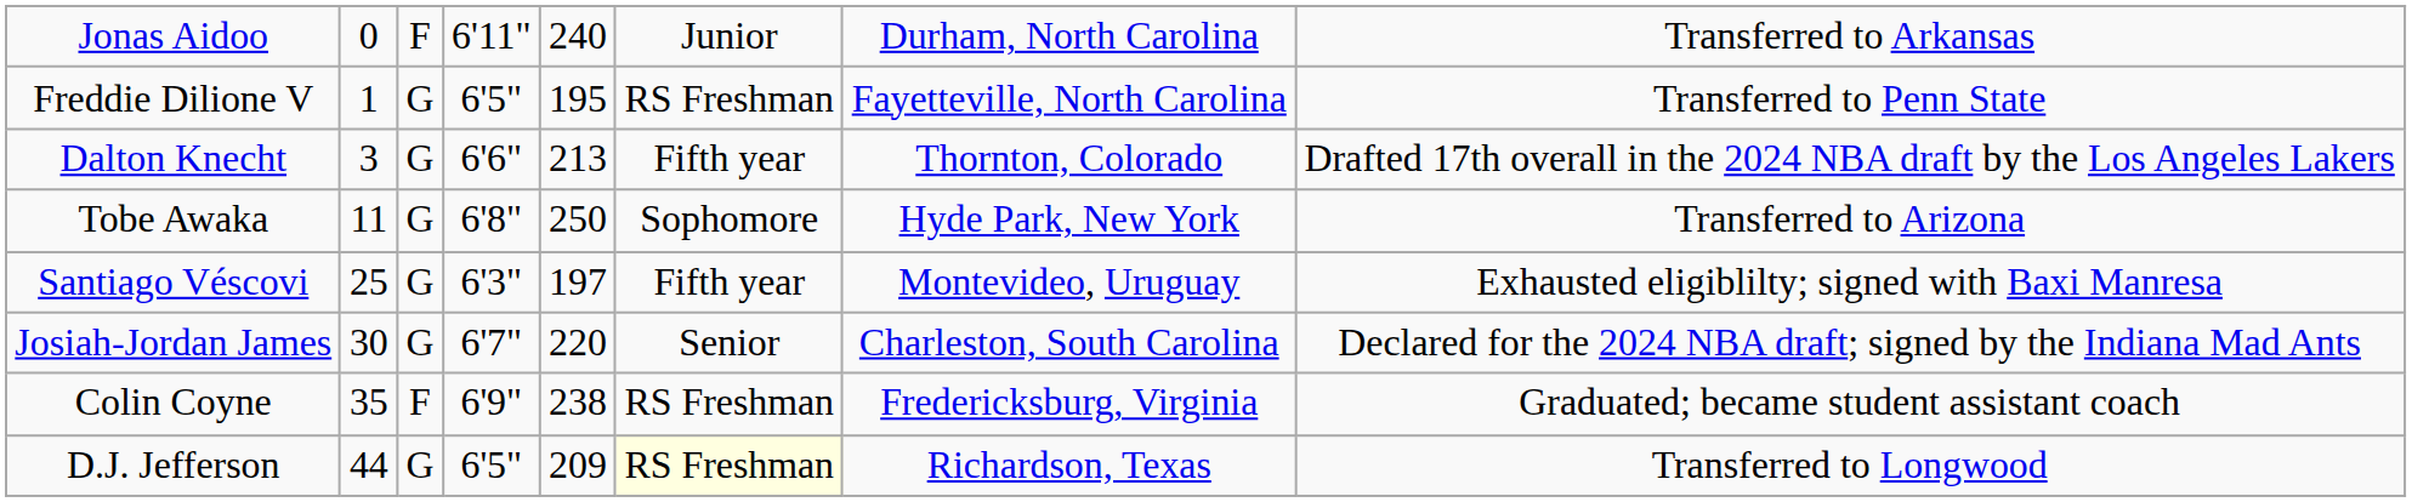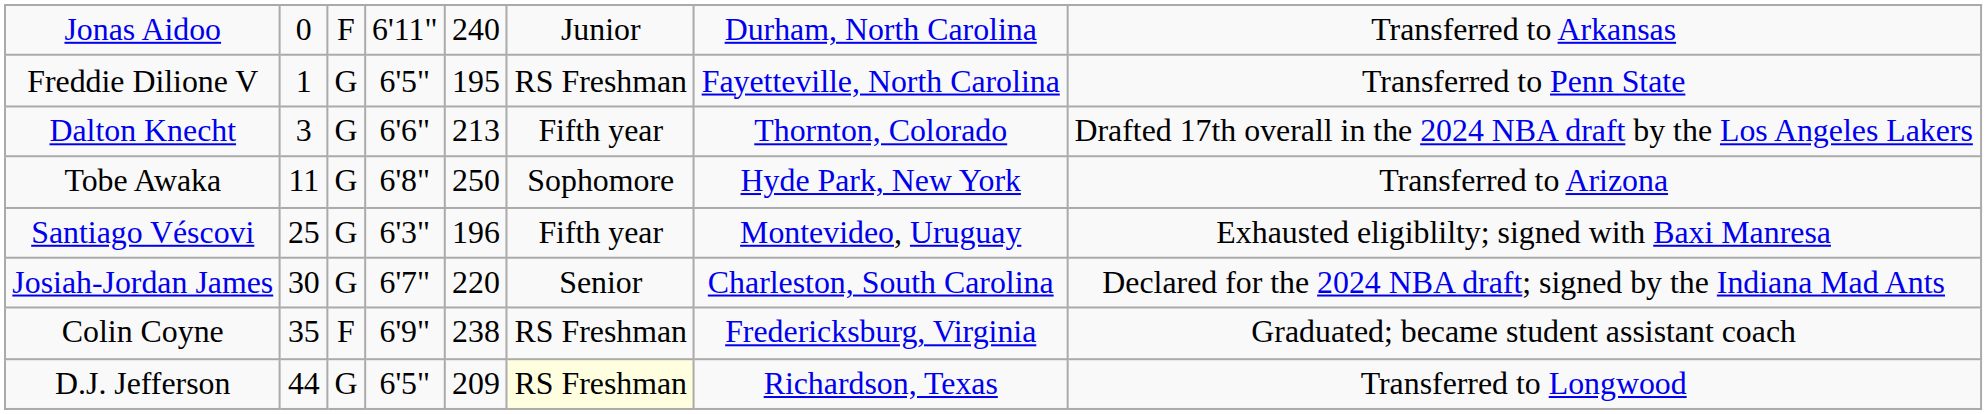 <table class="wikitable sortable" style="text-align:center">
 <tr align=center>
 </tr>
 <tr>
 <td><a href='#'>Jonas Aidoo</a></td>
 <td>0</td>
 <td>F</td>
 <td>6'11"</td>
 <td>240</td>
 <td>Junior</td>
 <td><a href='#'>Durham, North Carolina</a></td>
 <td>Transferred to <a href='#'>Arkansas</a></td>
 </tr>
 <tr>
 <td>Freddie Dilione V</td>
 <td>1</td>
 <td>G</td>
 <td>6'5"</td>
 <td>195</td>
 <td>RS Freshman</td>
 <td><a href='#'>Fayetteville, North Carolina</a></td>
 <td>Transferred to <a href='#'>Penn State</a></td>
 </tr>
 <tr>
 <td><a href='#'>Dalton Knecht</a></td>
 <td>3</td>
 <td>G</td>
 <td>6'6"</td>
 <td>213</td>
 <td>Fifth year</td>
 <td><a href='#'>Thornton, Colorado</a></td>
 <td>Drafted 17th overall in the <a href='#'>2024 NBA draft</a> by the <a href='#'>Los Angeles Lakers</a></td>
 </tr>
 <tr>
 <td>Tobe Awaka</td>
 <td>11</td>
 <td>G</td>
 <td>6'8"</td>
 <td>250</td>
 <td>Sophomore</td>
 <td><a href='#'>Hyde Park, New York</a></td>
 <td>Transferred to <a href='#'>Arizona</a></td>
 </tr>
 <tr>
 <td><a href='#'>Santiago Véscovi</a></td>
 <td>25</td>
 <td>G</td>
 <td>6'3"</td>
-<td>197</td>
+<td>196</td>
 <td>Fifth year</td>
 <td><a href='#'>Montevideo</a>, <a href='#'>Uruguay</a></td>
 <td>Exhausted eligiblilty; signed with <a href='#'>Baxi Manresa</a></td>
 </tr>
 <tr>
 <td><a href='#'>Josiah-Jordan James</a></td>
 <td>30</td>
 <td>G</td>
 <td>6'7"</td>
 <td>220</td>
 <td>Senior</td>
 <td><a href='#'>Charleston, South Carolina</a></td>
 <td>Declared for the <a href='#'>2024 NBA draft</a>; signed by the <a href='#'>Indiana Mad Ants</a></td>
 </tr>
 <tr>
 <td>Colin Coyne</td>
 <td>35</td>
 <td>F</td>
 <td>6'9"</td>
 <td>238</td>
 <td>RS Freshman</td>
 <td><a href='#'>Fredericksburg, Virginia</a></td>
 <td>Graduated; became student assistant coach</td>
 </tr>
 <tr>
 <td>D.J. Jefferson</td>
 <td>44</td>
 <td>G</td>
 <td>6'5"</td>
 <td>209</td>
 <td style="background: lightyellow;">RS Freshman</td>
 <td><a href='#'>Richardson, Texas</a></td>
 <td>Transferred to <a href='#'>Longwood</a></td>
 </tr>
 </table>
